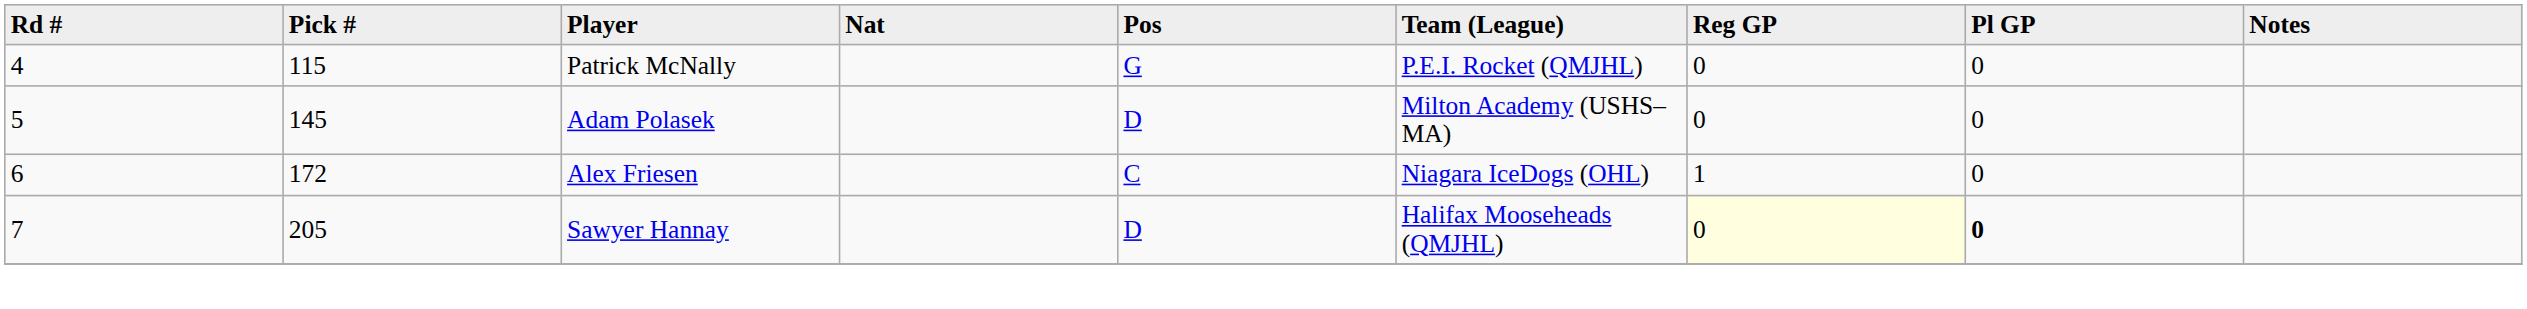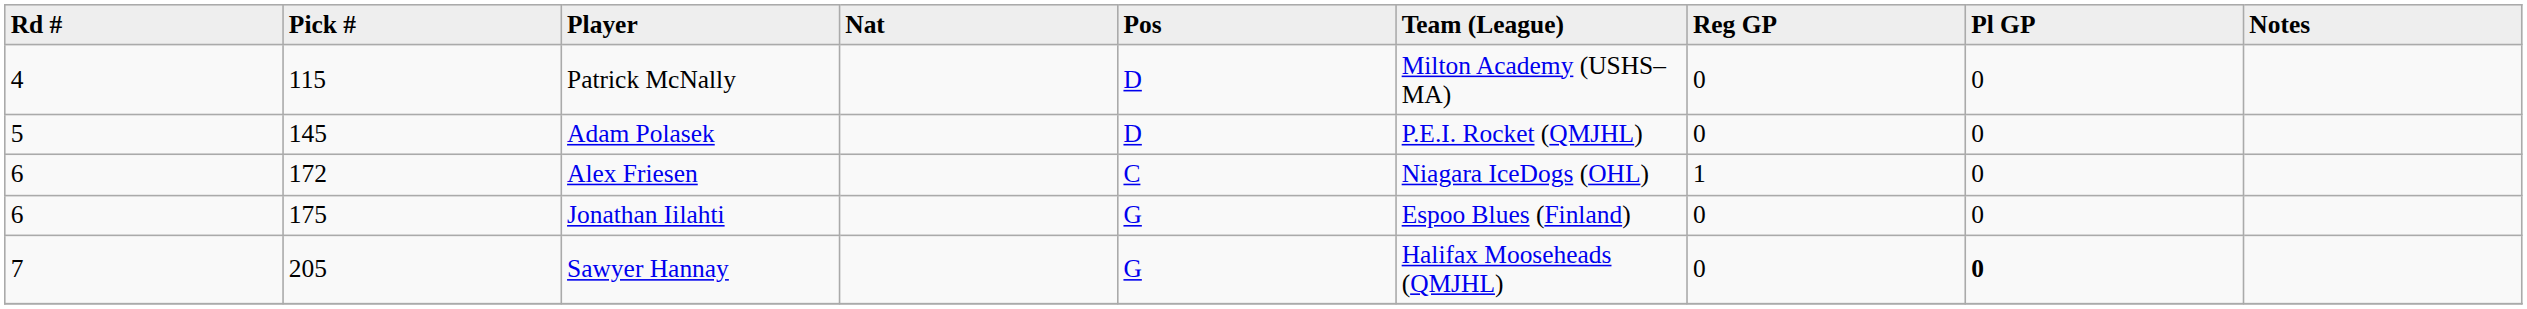 <table class="wikitable" style="width: 100%">
 <tr>
 <td width="5%"; bgcolor="#eeeeee"><strong>Rd #</strong></td>
 <td width="5%"; bgcolor="#eeeeee"><strong>Pick #</strong></td>
 <td width="5%"; bgcolor="#eeeeee"><strong>Player</strong></td>
 <td width="5%"; bgcolor="#eeeeee"><strong>Nat</strong></td>
 <td width="5%"; bgcolor="#eeeeee"><strong>Pos</strong></td>
 <td width="5%"; bgcolor="#eeeeee"><strong>Team (League)</strong></td>
 <td width="5%"; bgcolor="#eeeeee"><strong>Reg GP</strong></td>
 <td width="5%"; bgcolor="#eeeeee"><strong>Pl GP</strong></td>
 <td width="5%"; bgcolor="#eeeeee"><strong>Notes</strong></td>
 </tr>
 <tr>
 <td>4</td>
 <td>115</td>
 <td>Patrick McNally</td>
 <td></td>
-<td><a href='#'>G</a></td>
-<td><a href='#'>P.E.I. Rocket</a> (<a href='#'>QMJHL</a>)</td>
+<td><a href='#'>D</a></td>
+<td><a href='#'>Milton Academy</a> (USHS–MA)</td>
 <td>0</td>
 <td>0</td>
 <td></td>
 </tr>
 <tr>
 <td>5</td>
 <td>145</td>
 <td><a href='#'>Adam Polasek</a></td>
 <td></td>
 <td><a href='#'>D</a></td>
-<td><a href='#'>Milton Academy</a> (USHS–MA)</td>
+<td><a href='#'>P.E.I. Rocket</a> (<a href='#'>QMJHL</a>)</td>
 <td>0</td>
 <td>0</td>
 <td></td>
 </tr>
 <tr>
 <td>6</td>
 <td>172</td>
 <td><a href='#'>Alex Friesen</a></td>
 <td></td>
 <td><a href='#'>C</a></td>
 <td><a href='#'>Niagara IceDogs</a> (<a href='#'>OHL</a>)</td>
 <td>1</td>
 <td>0</td>
 <td></td>
 </tr>
 <tr>
+<td>6</td>
+<td>175</td>
+<td><a href='#'>Jonathan Iilahti</a></td>
+<td></td>
+<td><a href='#'>G</a></td>
+<td><a href='#'>Espoo Blues</a> (<a href='#'>Finland</a>)</td>
+<td>0</td>
+<td>0</td>
+<td></td>
+</tr>
+<tr>
 <td>7</td>
 <td>205</td>
 <td><a href='#'>Sawyer Hannay</a></td>
 <td></td>
-<td><a href='#'>D</a></td>
+<td><a href='#'>G</a></td>
 <td><a href='#'>Halifax Mooseheads</a> (<a href='#'>QMJHL</a>)</td>
-<td style="background: lightyellow;">0</td>
+<td>0</td>
 <td><strong>0</strong></td>
 <td></td>
 </tr>
 <tr>
 </tr>
 </table>
